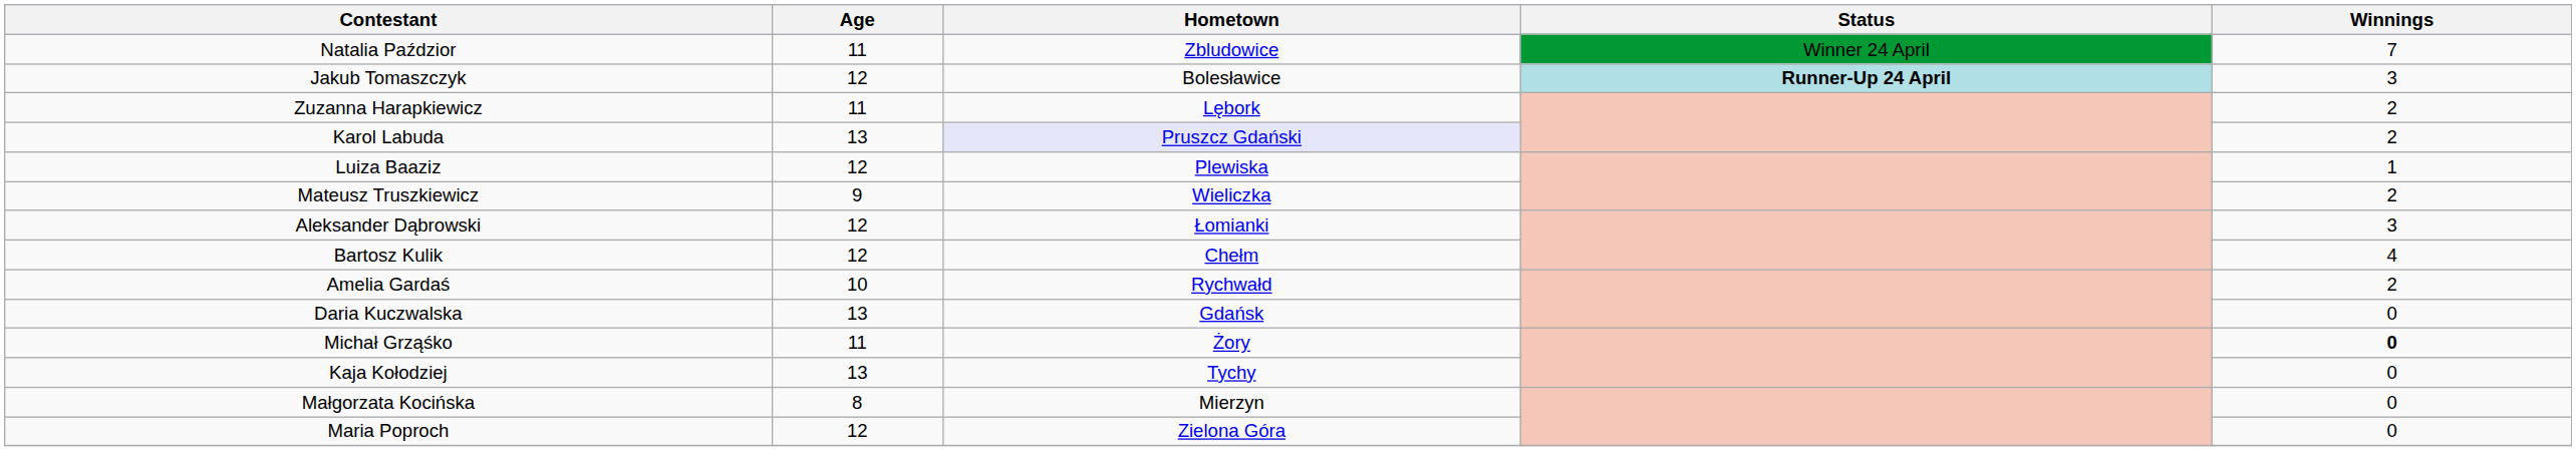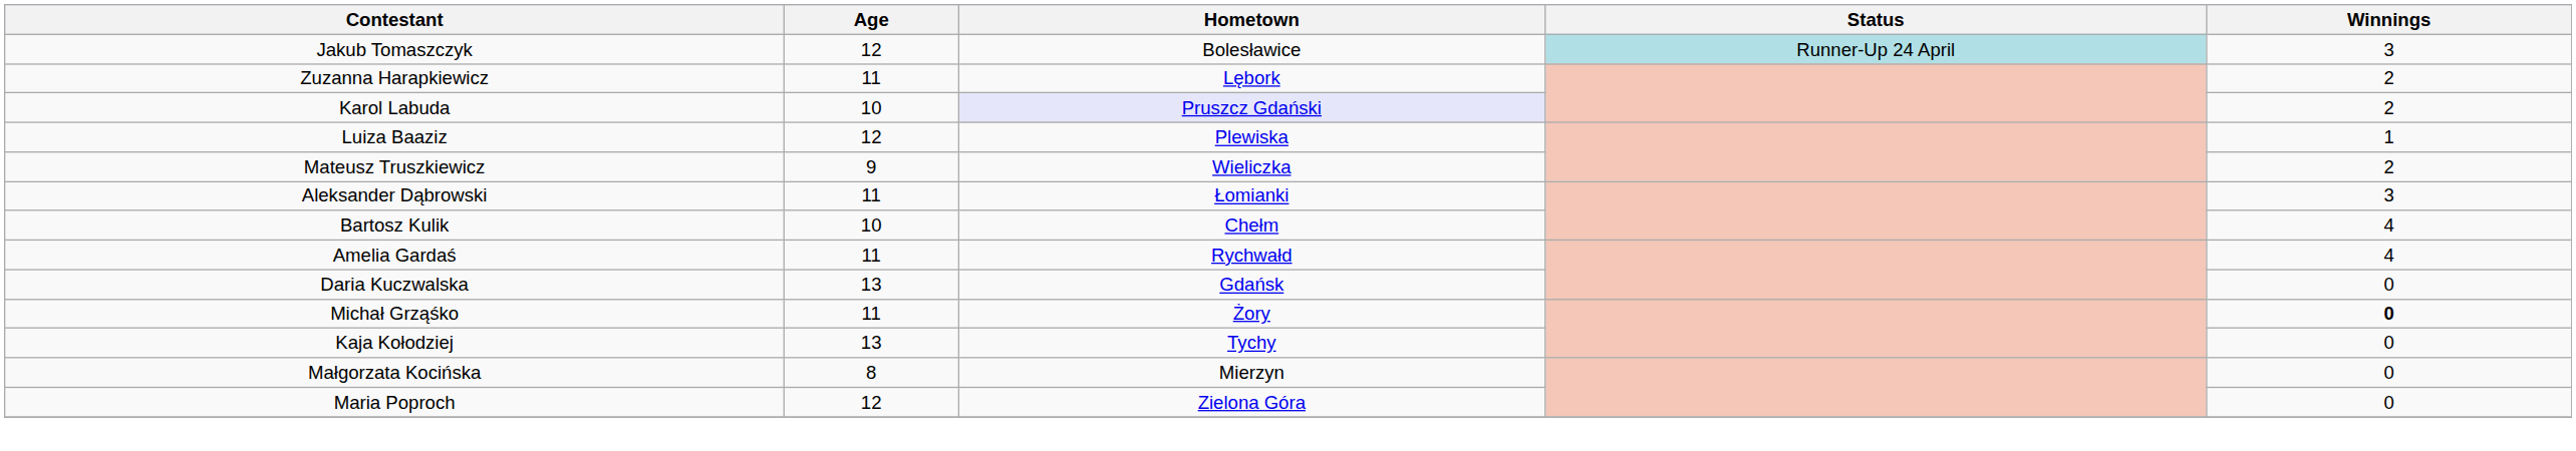 <table class="wikitable sortable" style="text-align:center; font-size:90%; border-collapse:collapse; width:100%;">
 <tr style="background:#C1D8FF;">
 <th>Contestant</th>
 <th>Age</th>
 <th>Hometown</th>
 <th>Status</th>
 <th>Winnings</th>
 </tr>
 <tr>
-<td>Natalia Paździor</td>
-<td>11</td>
-<td><a href='#'>Zbludowice</a></td>
-<td style="background:#093;"><span>Winner 24 April</span></td>
-<td>7</td>
-</tr>
-<tr>
 <td>Jakub Tomaszczyk</td>
 <td>12</td>
 <td>Bolesławice</td>
-<td style="background:#B0E0E6;"><strong>Runner-Up 24 April</strong></td>
+<td style="background:#B0E0E6;">Runner-Up 24 April</td>
 <td>3</td>
 </tr>
 <tr>
 <td>Zuzanna Harapkiewicz</td>
 <td>11</td>
 <td><a href='#'>Lębork</a></td>
 <td style="background:#f4c7b8; text-align:center;" rowspan="2"></td>
 <td>2</td>
 </tr>
 <tr>
 <td>Karol Labuda</td>
-<td>13</td>
+<td>10</td>
 <td style="background: lavender;"><a href='#'>Pruszcz Gdański</a></td>
 <td>2</td>
 </tr>
 <tr>
 <td>Luiza Baaziz</td>
 <td>12</td>
 <td><a href='#'>Plewiska</a></td>
 <td style="background:#f4c7b8; text-align:center;" rowspan="2"></td>
 <td>1</td>
 </tr>
 <tr>
 <td>Mateusz Truszkiewicz</td>
 <td>9</td>
 <td><a href='#'>Wieliczka</a></td>
 <td>2</td>
 </tr>
 <tr>
 <td>Aleksander Dąbrowski</td>
-<td>12</td>
+<td>11</td>
 <td><a href='#'>Łomianki</a></td>
 <td style="background:#f4c7b8; text-align:center;" rowspan="2"></td>
 <td>3</td>
 </tr>
 <tr>
 <td>Bartosz Kulik</td>
-<td>12</td>
+<td>10</td>
 <td><a href='#'>Chełm</a></td>
 <td>4</td>
 </tr>
 <tr>
 <td>Amelia Gardaś</td>
-<td>10</td>
+<td>11</td>
 <td><a href='#'>Rychwałd</a></td>
 <td style="background:#f4c7b8; text-align:center;" rowspan="2"></td>
-<td>2</td>
+<td>4</td>
 </tr>
 <tr>
 <td>Daria Kuczwalska</td>
 <td>13</td>
 <td><a href='#'>Gdańsk</a></td>
 <td>0</td>
 </tr>
 <tr>
 <td>Michał Grząśko</td>
 <td>11</td>
 <td><a href='#'>Żory</a></td>
 <td style="background:#f4c7b8; text-align:center;" rowspan="2"></td>
 <td><strong>0</strong></td>
 </tr>
 <tr>
 <td>Kaja Kołodziej</td>
 <td>13</td>
 <td><a href='#'>Tychy</a></td>
 <td>0</td>
 </tr>
 <tr>
 <td>Małgorzata Kocińska</td>
 <td>8</td>
 <td>Mierzyn</td>
 <td style="background:#f4c7b8; text-align:center;" rowspan="2"></td>
 <td>0</td>
 </tr>
 <tr>
 <td>Maria Poproch</td>
 <td>12</td>
 <td><a href='#'>Zielona Góra</a></td>
 <td>0</td>
 </tr>
 <tr>
 </tr>
 </table>
